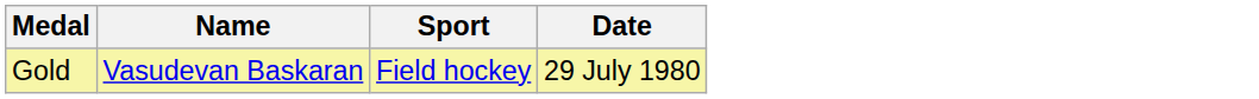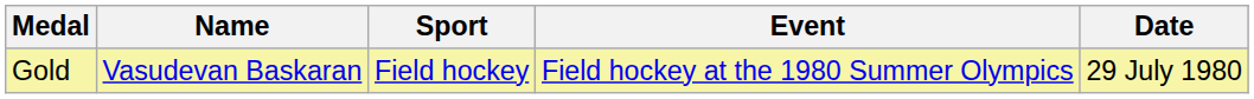 <table class="wikitable">
 <tr>
 <th>Medal</th>
 <th>Name</th>
 <th>Sport</th>
+<th>Event</th>
 <th>Date</th>
 </tr>
 <tr>
 <td style="background:#f7f6a8;"> Gold</td>
 <td style="background:#f7f6a8;"><a href='#'>Vasudevan Baskaran</a></td>
 <td style="background:#f7f6a8;"><a href='#'>Field hockey</a></td>
+<td style="background:#f7f6a8;"><a href='#'>Field hockey at the 1980 Summer Olympics</a></td>
 <td style="background:#f7f6a8;">29 July 1980</td>
 </tr>
 </table>
